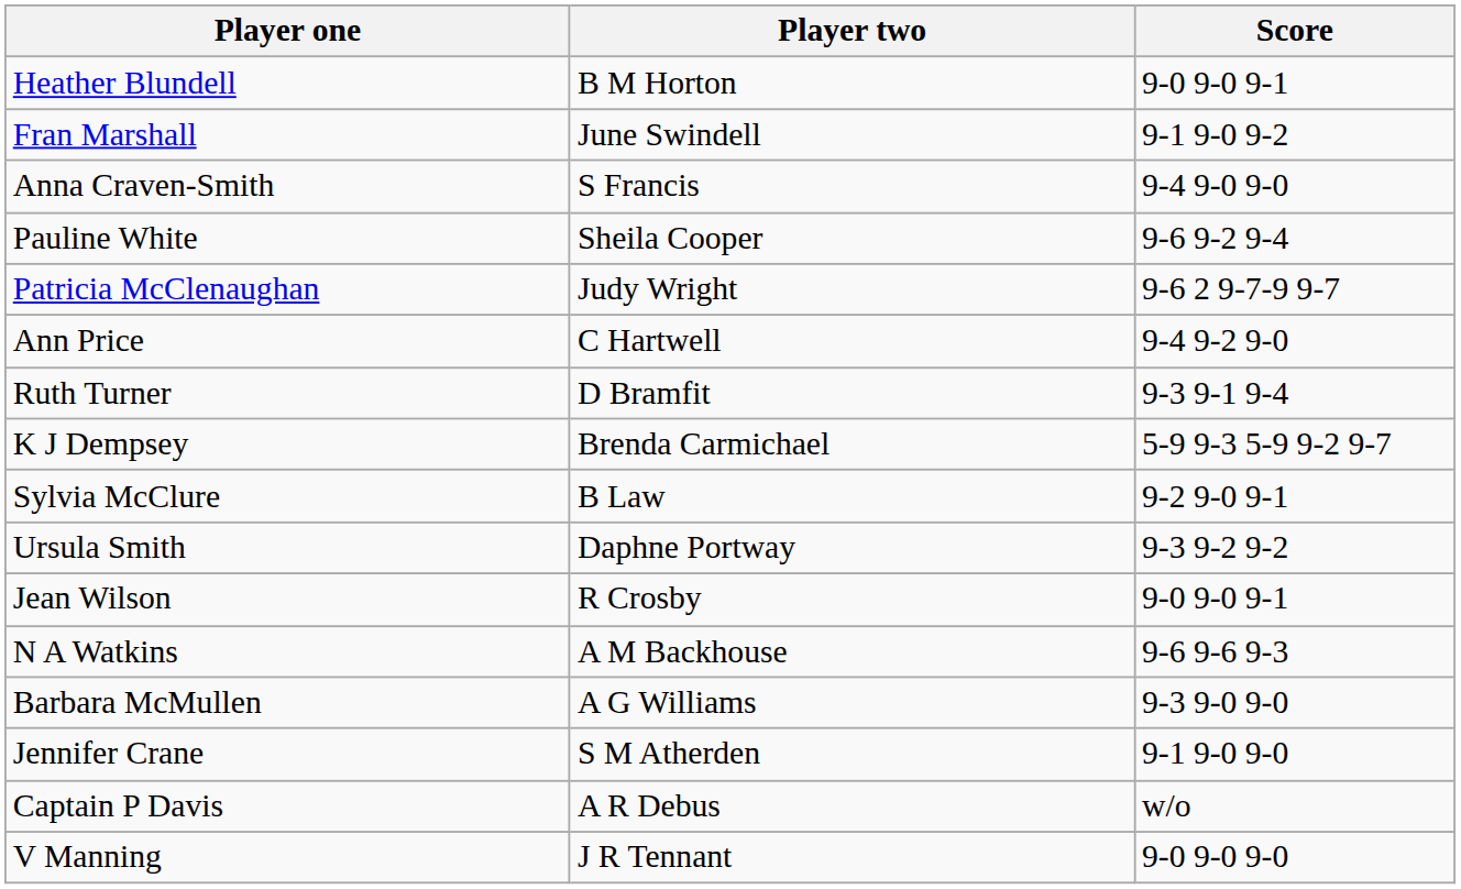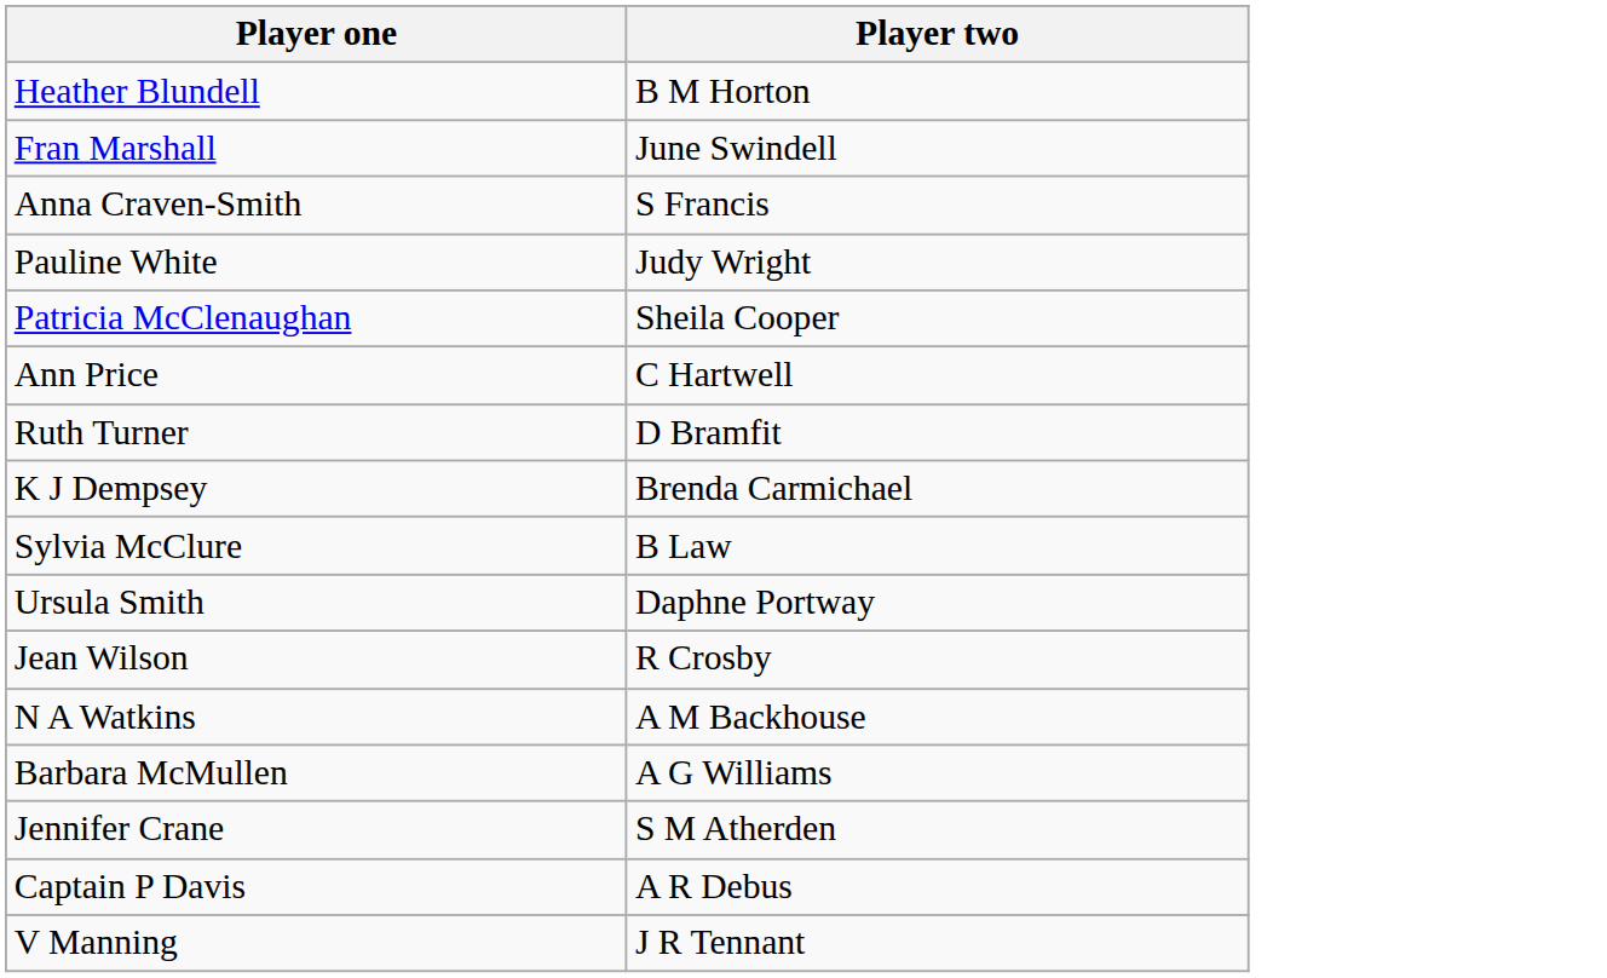 <table class="wikitable">
 <tr>
 <th width=270>Player one</th>
 <th width=270>Player two</th>
-<th width=150>Score</th>
 </tr>
 <tr>
 <td><a href='#'>Heather Blundell</a></td>
 <td>B M Horton</td>
-<td>9-0 9-0 9-1</td>
 </tr>
 <tr>
 <td><a href='#'>Fran Marshall</a></td>
 <td>June Swindell</td>
-<td>9-1 9-0 9-2</td>
 </tr>
 <tr>
 <td>Anna Craven-Smith</td>
 <td>S Francis</td>
-<td>9-4 9-0 9-0</td>
 </tr>
 <tr>
 <td>Pauline White</td>
-<td>Sheila Cooper</td>
-<td>9-6 9-2 9-4</td>
+<td>Judy Wright</td>
 </tr>
 <tr>
 <td><a href='#'>Patricia McClenaughan</a></td>
-<td>Judy Wright</td>
-<td>9-6 2 9-7-9 9-7</td>
+<td>Sheila Cooper</td>
 </tr>
 <tr>
 <td>Ann Price</td>
 <td>C Hartwell</td>
-<td>9-4 9-2 9-0</td>
 </tr>
 <tr>
 <td>Ruth Turner</td>
 <td>D Bramfit</td>
-<td>9-3 9-1 9-4</td>
 </tr>
 <tr>
 <td>K J Dempsey</td>
 <td>Brenda Carmichael</td>
-<td>5-9 9-3 5-9 9-2 9-7</td>
 </tr>
 <tr>
 <td>Sylvia McClure</td>
 <td>B Law</td>
-<td>9-2 9-0 9-1</td>
 </tr>
 <tr>
 <td>Ursula Smith</td>
 <td>Daphne Portway</td>
-<td>9-3 9-2 9-2</td>
 </tr>
 <tr>
 <td>Jean Wilson</td>
 <td>R Crosby</td>
-<td>9-0 9-0 9-1</td>
 </tr>
 <tr>
 <td>N A Watkins</td>
 <td>A M Backhouse</td>
-<td>9-6 9-6 9-3</td>
 </tr>
 <tr>
 <td>Barbara McMullen</td>
 <td>A G Williams</td>
-<td>9-3 9-0 9-0</td>
 </tr>
 <tr>
 <td>Jennifer Crane</td>
 <td>S M Atherden</td>
-<td>9-1 9-0 9-0</td>
 </tr>
 <tr>
 <td> Captain P Davis</td>
 <td>A R Debus</td>
-<td>w/o</td>
 </tr>
 <tr>
 <td>V Manning</td>
 <td>J R Tennant</td>
-<td>9-0 9-0 9-0</td>
 </tr>
 </table>
